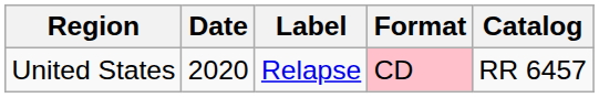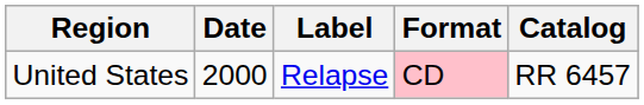 <table class="wikitable">
 <tr>
 <th>Region</th>
 <th>Date</th>
 <th>Label</th>
 <th>Format</th>
 <th>Catalog</th>
 </tr>
 <tr>
 <td>United States</td>
-<td>2020</td>
+<td>2000</td>
 <td><a href='#'>Relapse</a></td>
 <td style="background: pink;">CD</td>
 <td>RR 6457</td>
 </tr>
 </table>
